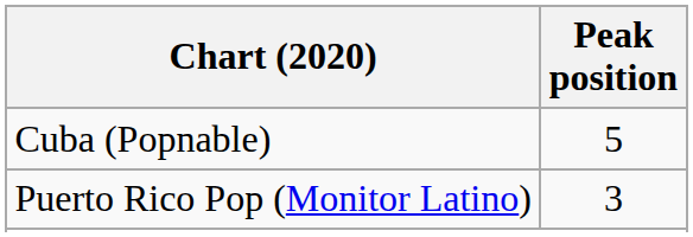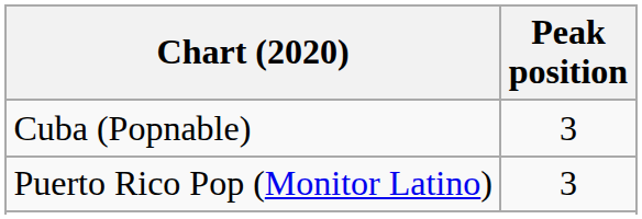 <table class="wikitable sortable">
 <tr>
 <th>Chart (2020)</th>
 <th align="center">Peak<br>position</th>
 </tr>
 <tr>
 <td>Cuba (Popnable)</td>
-<td align="center">5</td>
+<td align="center">3</td>
 </tr>
 <tr>
 <td>Puerto Rico Pop (<a href='#'>Monitor Latino</a>)</td>
 <td align="center">3</td>
 </tr>
 <tr>
 </tr>
 <tr>
 </tr>
 <tr>
 </tr>
 </table>
